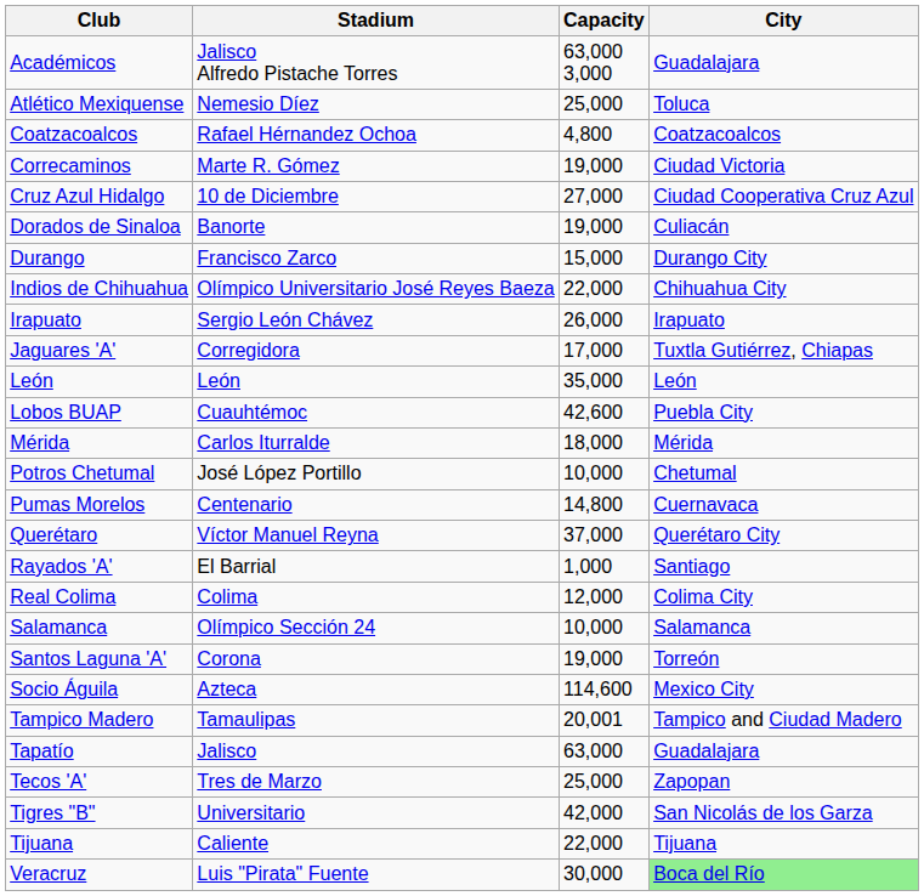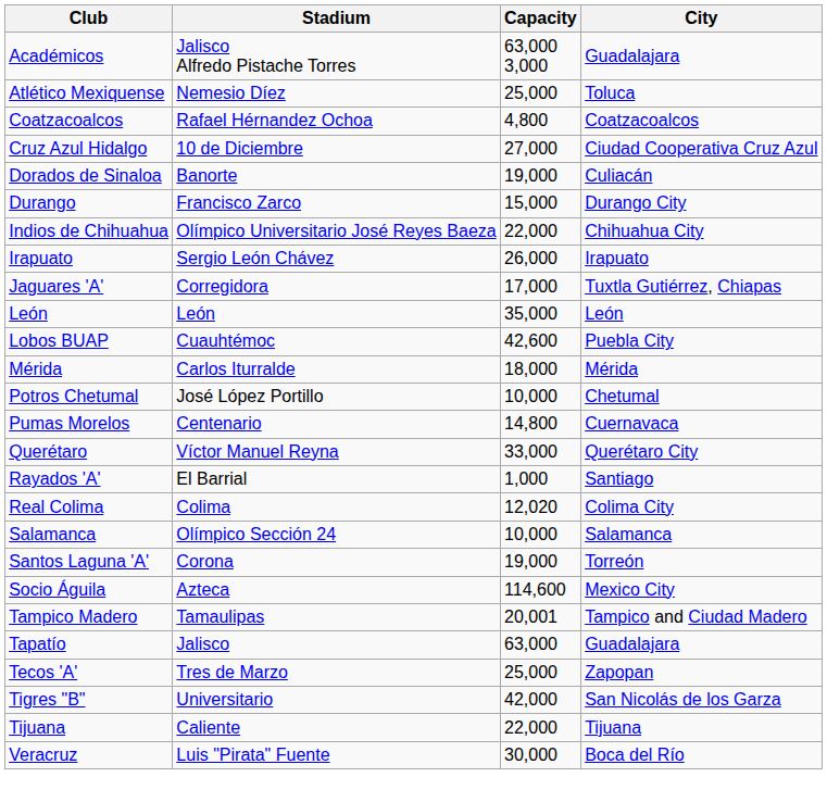 <table class="wikitable">
 <tr>
 <th align=center>Club</th>
 <th>Stadium</th>
 <th>Capacity</th>
 <th>City</th>
 </tr>
 <tr>
 <td><a href='#'>Académicos</a></td>
 <td><a href='#'>Jalisco</a><br>Alfredo Pistache Torres</td>
 <td>63,000<br>3,000</td>
 <td><a href='#'>Guadalajara</a></td>
 </tr>
 <tr>
 <td><a href='#'>Atlético Mexiquense</a></td>
 <td><a href='#'>Nemesio Díez</a></td>
 <td>25,000</td>
 <td><a href='#'>Toluca</a></td>
 </tr>
 <tr>
 <td><a href='#'>Coatzacoalcos</a></td>
 <td><a href='#'>Rafael Hérnandez Ochoa</a></td>
 <td>4,800</td>
 <td><a href='#'>Coatzacoalcos</a></td>
-</tr>
-<tr>
-<td><a href='#'>Correcaminos</a></td>
-<td><a href='#'>Marte R. Gómez</a></td>
-<td>19,000</td>
-<td><a href='#'>Ciudad Victoria</a></td>
 </tr>
 <tr>
 <td><a href='#'>Cruz Azul Hidalgo</a></td>
 <td><a href='#'>10 de Diciembre</a></td>
 <td>27,000</td>
 <td><a href='#'>Ciudad Cooperativa Cruz Azul</a></td>
 </tr>
 <tr>
 <td><a href='#'>Dorados de Sinaloa</a></td>
 <td><a href='#'>Banorte</a></td>
 <td>19,000</td>
 <td><a href='#'>Culiacán</a></td>
 </tr>
 <tr>
 <td><a href='#'>Durango</a></td>
 <td><a href='#'>Francisco Zarco</a></td>
 <td>15,000</td>
 <td><a href='#'>Durango City</a></td>
 </tr>
 <tr>
 <td><a href='#'>Indios de Chihuahua</a></td>
 <td><a href='#'>Olímpico Universitario José Reyes Baeza</a></td>
 <td>22,000</td>
 <td><a href='#'>Chihuahua City</a></td>
 </tr>
 <tr>
 <td><a href='#'>Irapuato</a></td>
 <td><a href='#'>Sergio León Chávez</a></td>
 <td>26,000</td>
 <td><a href='#'>Irapuato</a></td>
 </tr>
 <tr>
 <td><a href='#'>Jaguares 'A'</a></td>
 <td><a href='#'>Corregidora</a></td>
 <td>17,000</td>
 <td><a href='#'>Tuxtla Gutiérrez</a>, <a href='#'>Chiapas</a></td>
 </tr>
 <tr>
 <td><a href='#'>León</a></td>
 <td><a href='#'>León</a></td>
 <td>35,000</td>
 <td><a href='#'>León</a></td>
 </tr>
 <tr>
 <td><a href='#'>Lobos BUAP</a></td>
 <td><a href='#'>Cuauhtémoc</a></td>
 <td>42,600</td>
 <td><a href='#'>Puebla City</a></td>
 </tr>
 <tr>
 <td><a href='#'>Mérida</a></td>
 <td><a href='#'>Carlos Iturralde</a></td>
 <td>18,000</td>
 <td><a href='#'>Mérida</a></td>
 </tr>
 <tr>
 <td><a href='#'>Potros Chetumal</a></td>
 <td>José López Portillo</td>
 <td>10,000</td>
 <td><a href='#'>Chetumal</a></td>
 </tr>
 <tr>
 <td><a href='#'>Pumas Morelos</a></td>
 <td><a href='#'>Centenario</a></td>
 <td>14,800</td>
 <td><a href='#'>Cuernavaca</a></td>
 </tr>
 <tr>
 <td><a href='#'>Querétaro</a></td>
 <td><a href='#'>Víctor Manuel Reyna</a></td>
-<td>37,000</td>
+<td>33,000</td>
 <td><a href='#'>Querétaro City</a></td>
 </tr>
 <tr>
 <td><a href='#'>Rayados 'A'</a></td>
 <td>El Barrial</td>
 <td>1,000</td>
 <td><a href='#'>Santiago</a></td>
 </tr>
 <tr>
 <td><a href='#'>Real Colima</a></td>
 <td><a href='#'>Colima</a></td>
-<td>12,000</td>
+<td>12,020</td>
 <td><a href='#'>Colima City</a></td>
 </tr>
 <tr>
 <td><a href='#'>Salamanca</a></td>
 <td><a href='#'>Olímpico Sección 24</a></td>
 <td>10,000</td>
 <td><a href='#'>Salamanca</a></td>
 </tr>
 <tr>
 <td><a href='#'>Santos Laguna 'A'</a></td>
 <td><a href='#'>Corona</a></td>
 <td>19,000</td>
 <td><a href='#'>Torreón</a></td>
 </tr>
 <tr>
 <td><a href='#'>Socio Águila</a></td>
 <td><a href='#'>Azteca</a></td>
 <td>114,600</td>
 <td><a href='#'>Mexico City</a></td>
 </tr>
 <tr>
 <td><a href='#'>Tampico Madero</a></td>
 <td><a href='#'>Tamaulipas</a></td>
 <td>20,001</td>
 <td><a href='#'>Tampico</a> and <a href='#'>Ciudad Madero</a></td>
 </tr>
 <tr>
 <td><a href='#'>Tapatío</a></td>
 <td><a href='#'>Jalisco</a></td>
 <td>63,000</td>
 <td><a href='#'>Guadalajara</a></td>
 </tr>
 <tr>
 <td><a href='#'>Tecos 'A'</a></td>
 <td><a href='#'>Tres de Marzo</a></td>
 <td>25,000</td>
 <td><a href='#'>Zapopan</a></td>
 </tr>
 <tr>
 <td><a href='#'>Tigres "B"</a></td>
 <td><a href='#'>Universitario</a></td>
 <td>42,000</td>
 <td><a href='#'>San Nicolás de los Garza</a></td>
 </tr>
 <tr>
 <td><a href='#'>Tijuana</a></td>
 <td><a href='#'>Caliente</a></td>
 <td>22,000</td>
 <td><a href='#'>Tijuana</a></td>
 </tr>
 <tr>
 <td><a href='#'>Veracruz</a></td>
 <td><a href='#'>Luis "Pirata" Fuente</a></td>
 <td>30,000</td>
-<td style="background: lightgreen;"><a href='#'>Boca del Río</a></td>
+<td><a href='#'>Boca del Río</a></td>
 </tr>
 </table>
